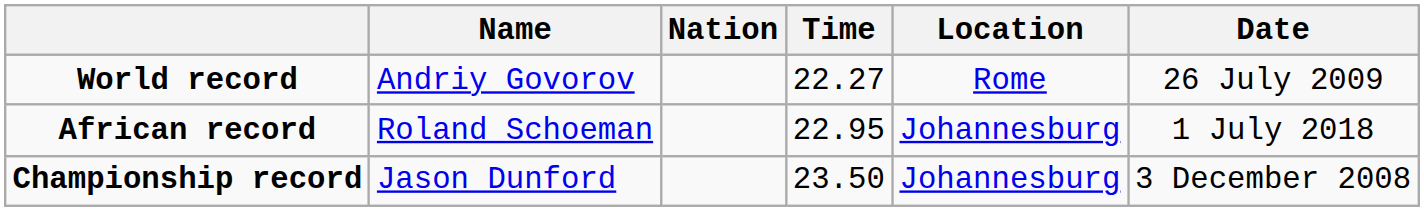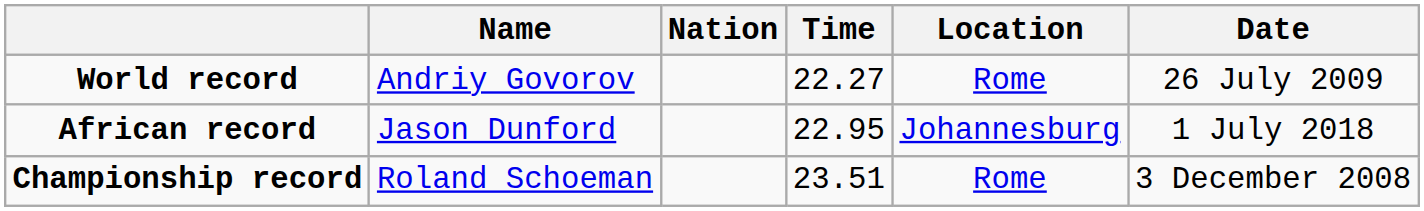 <table class=wikitable style=text-align:center>
 <tr>
 <th></th>
 <th>Name</th>
 <th>Nation</th>
 <th>Time</th>
 <th>Location</th>
 <th>Date</th>
 </tr>
 <tr>
 <td><strong>World record</strong></td>
 <td align=left><a href='#'>Andriy Govorov</a></td>
 <td align=left></td>
 <td align=left>22.27</td>
 <td><a href='#'>Rome</a></td>
 <td>26 July 2009</td>
 </tr>
 <tr>
 <td><strong>African record</strong></td>
-<td align=left><a href='#'>Roland Schoeman</a></td>
+<td align=left><a href='#'>Jason Dunford</a></td>
 <td align=left></td>
 <td align=left>22.95</td>
 <td><a href='#'>Johannesburg</a></td>
 <td>1 July 2018</td>
 </tr>
 <tr>
 <td><strong>Championship record</strong></td>
-<td align=left><a href='#'>Jason Dunford</a></td>
+<td align=left><a href='#'>Roland Schoeman</a></td>
 <td align=left></td>
-<td align=left>23.50</td>
-<td><a href='#'>Johannesburg</a></td>
+<td align=left>23.51</td>
+<td><a href='#'>Rome</a></td>
 <td>3 December 2008</td>
 </tr>
 </table>
